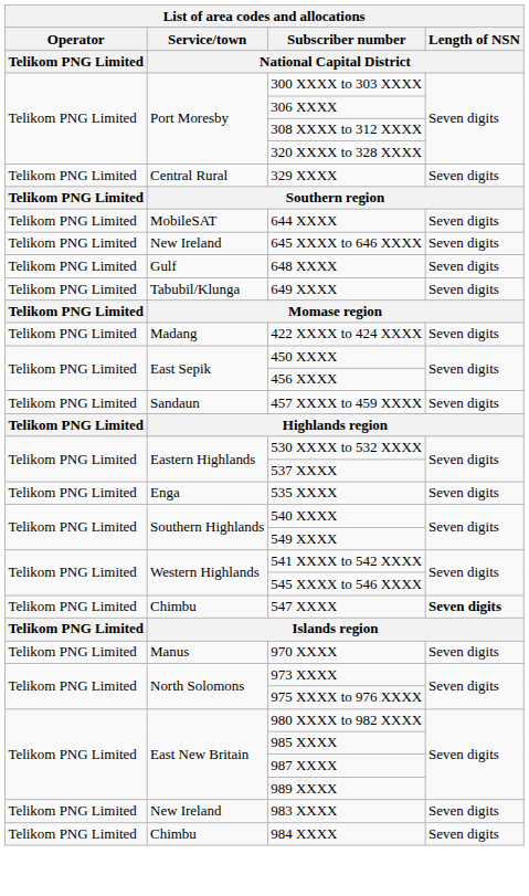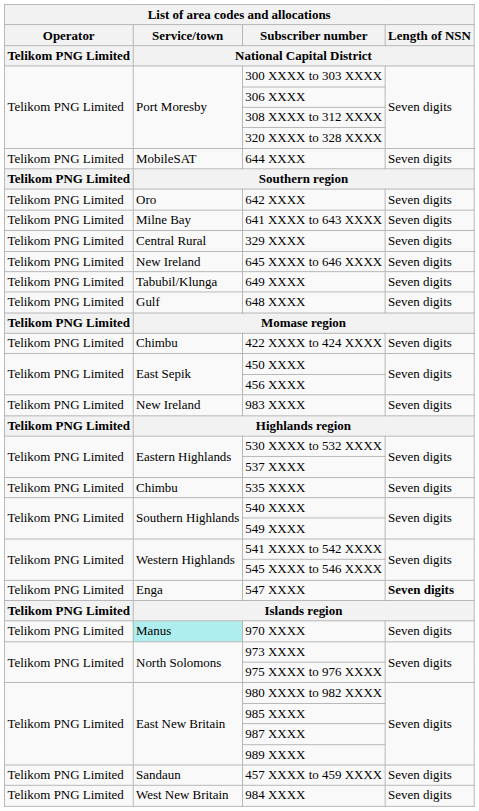 <table class="wikitable" border="1">
 <tr>
 <th colspan="4">List of area codes and allocations</th>
 </tr>
 <tr>
 <th>Operator</th>
 <th>Service/town</th>
 <th>Subscriber number</th>
 <th>Length of NSN</th>
 </tr>
 <tr>
 <th>Telikom PNG Limited</th>
 <th colspan="3">National Capital District</th>
 </tr>
 <tr>
 <td rowspan="4">Telikom PNG Limited</td>
 <td rowspan="4">Port Moresby</td>
 <td>300 XXXX to 303 XXXX</td>
 <td rowspan="4">Seven digits</td>
 </tr>
 <tr>
 <td>306 XXXX</td>
 </tr>
 <tr>
 <td>308 XXXX to 312 XXXX</td>
 </tr>
 <tr>
 <td>320 XXXX to 328 XXXX</td>
 </tr>
 <tr>
 <td>Telikom PNG Limited</td>
-<td>Central Rural</td>
-<td>329 XXXX</td>
+<td>MobileSAT</td>
+<td>644 XXXX</td>
 <td>Seven digits</td>
 </tr>
 <tr>
 <th>Telikom PNG Limited</th>
 <th colspan="3">Southern region</th>
 </tr>
 <tr>
 <td>Telikom PNG Limited</td>
-<td>MobileSAT</td>
-<td>644 XXXX</td>
+<td>Oro</td>
+<td>642 XXXX</td>
+<td>Seven digits</td>
+</tr>
+<tr>
+<td>Telikom PNG Limited</td>
+<td>Milne Bay</td>
+<td>641 XXXX to 643 XXXX</td>
+<td>Seven digits</td>
+</tr>
+<tr>
+<td>Telikom PNG Limited</td>
+<td>Central Rural</td>
+<td>329 XXXX</td>
 <td>Seven digits</td>
 </tr>
 <tr>
 <td>Telikom PNG Limited</td>
 <td>New Ireland</td>
 <td>645 XXXX to 646 XXXX</td>
 <td>Seven digits</td>
 </tr>
 <tr>
 <td>Telikom PNG Limited</td>
-<td>Gulf</td>
-<td>648 XXXX</td>
+<td>Tabubil/Klunga</td>
+<td>649 XXXX</td>
 <td>Seven digits</td>
 </tr>
 <tr>
 <td>Telikom PNG Limited</td>
-<td>Tabubil/Klunga</td>
-<td>649 XXXX</td>
+<td>Gulf</td>
+<td>648 XXXX</td>
 <td>Seven digits</td>
 </tr>
 <tr>
 <th>Telikom PNG Limited</th>
 <th colspan="3">Momase region</th>
 </tr>
 <tr>
 <td>Telikom PNG Limited</td>
-<td>Madang</td>
+<td>Chimbu</td>
 <td>422 XXXX to 424 XXXX</td>
 <td>Seven digits</td>
 </tr>
 <tr>
 <td rowspan="2">Telikom PNG Limited</td>
 <td rowspan="2">East Sepik</td>
 <td>450 XXXX</td>
 <td rowspan="2">Seven digits</td>
 </tr>
 <tr>
 <td>456 XXXX</td>
 </tr>
 <tr>
 <td>Telikom PNG Limited</td>
-<td>Sandaun</td>
-<td>457 XXXX to 459 XXXX</td>
+<td>New Ireland</td>
+<td>983 XXXX</td>
 <td>Seven digits</td>
 </tr>
 <tr>
 <th>Telikom PNG Limited</th>
 <th colspan="3">Highlands region</th>
 </tr>
 <tr>
 <td rowspan="2">Telikom PNG Limited</td>
 <td rowspan="2">Eastern Highlands</td>
 <td>530 XXXX to 532 XXXX</td>
 <td rowspan="2">Seven digits</td>
 </tr>
 <tr>
 <td>537 XXXX</td>
 </tr>
 <tr>
 <td>Telikom PNG Limited</td>
-<td>Enga</td>
+<td>Chimbu</td>
 <td>535 XXXX</td>
 <td>Seven digits</td>
 </tr>
 <tr>
 <td rowspan="2">Telikom PNG Limited</td>
 <td rowspan="2">Southern Highlands</td>
 <td>540 XXXX</td>
 <td rowspan="2">Seven digits</td>
 </tr>
 <tr>
 <td>549 XXXX</td>
 </tr>
 <tr>
 <td rowspan="2">Telikom PNG Limited</td>
 <td rowspan="2">Western Highlands</td>
 <td>541 XXXX to 542 XXXX</td>
 <td rowspan="2">Seven digits</td>
 </tr>
 <tr>
 <td>545 XXXX to 546 XXXX</td>
 </tr>
 <tr>
 <td>Telikom PNG Limited</td>
-<td>Chimbu</td>
+<td>Enga</td>
 <td>547 XXXX</td>
 <td><strong>Seven digits</strong></td>
 </tr>
 <tr>
 <th>Telikom PNG Limited</th>
 <th COLSPAN="3">Islands region</th>
 </tr>
 <tr>
 <td>Telikom PNG Limited</td>
-<td>Manus</td>
+<td style="background: paleturquoise;">Manus</td>
 <td>970 XXXX</td>
 <td>Seven digits</td>
 </tr>
 <tr>
 <td rowspan="2">Telikom PNG Limited</td>
 <td rowspan="2">North Solomons</td>
 <td>973 XXXX</td>
 <td rowspan="2">Seven digits</td>
 </tr>
 <tr>
 <td>975 XXXX to 976 XXXX</td>
 </tr>
 <tr>
 <td rowspan="4">Telikom PNG Limited</td>
 <td rowspan="4">East New Britain</td>
 <td>980 XXXX to 982 XXXX</td>
 <td rowspan="4">Seven digits</td>
 </tr>
 <tr>
 <td>985 XXXX</td>
 </tr>
 <tr>
 <td>987 XXXX</td>
 </tr>
 <tr>
 <td>989 XXXX</td>
 </tr>
 <tr>
 <td>Telikom PNG Limited</td>
-<td>New Ireland</td>
-<td>983 XXXX</td>
+<td>Sandaun</td>
+<td>457 XXXX to 459 XXXX</td>
 <td>Seven digits</td>
 </tr>
 <tr>
 <td>Telikom PNG Limited</td>
-<td>Chimbu</td>
+<td>West New Britain</td>
 <td>984 XXXX</td>
 <td>Seven digits</td>
 </tr>
 </table>
